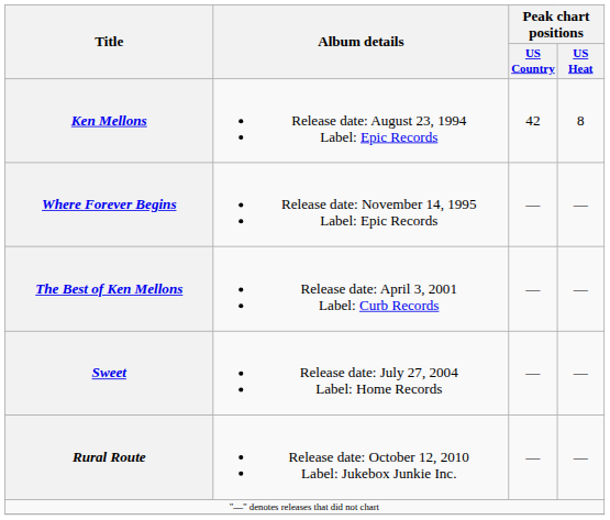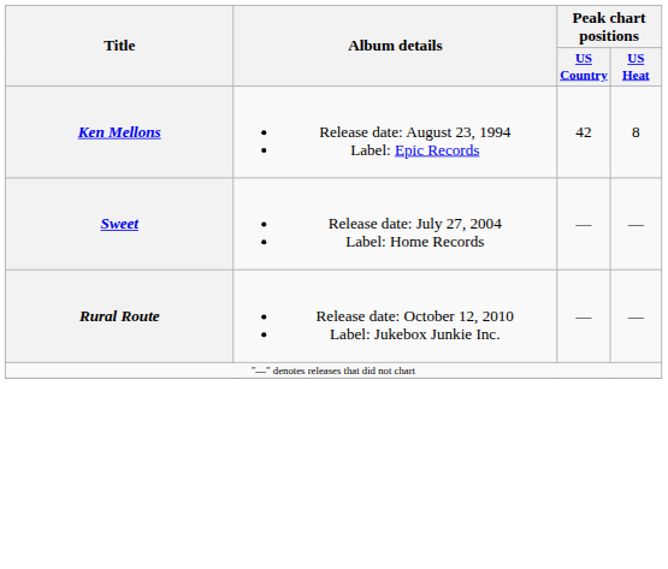 <table class="wikitable plainrowheaders" style="text-align:center;">
 <tr>
 <th rowspan="2" style="width:14em;">Title</th>
 <th rowspan="2" style="width:20em;">Album details</th>
 <th colspan="2">Peak chart<br>positions</th>
 </tr>
 <tr style="font-size:smaller;">
 <th width="45"><a href='#'>US Country</a><br></th>
 <th width="45"><a href='#'>US Heat</a></th>
 </tr>
 <tr>
 <th scope="row"><em><a href='#'>Ken Mellons</a></em></th>
 <td><br><ul><li>Release date: August 23, 1994</li><li>Label: <a href='#'>Epic Records</a></li></ul></td>
 <td>42</td>
 <td>8</td>
-</tr>
-<tr>
-<th scope="row"><em><a href='#'>Where Forever Begins</a></em></th>
-<td><br><ul><li>Release date: November 14, 1995</li><li>Label: Epic Records</li></ul></td>
-<td>—</td>
-<td>—</td>
-</tr>
-<tr>
-<th scope="row"><em><a href='#'>The Best of Ken Mellons</a></em></th>
-<td><br><ul><li>Release date: April 3, 2001</li><li>Label: <a href='#'>Curb Records</a></li></ul></td>
-<td>—</td>
-<td>—</td>
 </tr>
 <tr>
 <th scope="row"><em><a href='#'>Sweet</a></em></th>
 <td><br><ul><li>Release date: July 27, 2004</li><li>Label: Home Records</li></ul></td>
 <td>—</td>
 <td>—</td>
 </tr>
 <tr>
 <th scope="row"><em>Rural Route</em></th>
 <td><br><ul><li>Release date: October 12, 2010</li><li>Label: Jukebox Junkie Inc.</li></ul></td>
 <td>—</td>
 <td>—</td>
 </tr>
 <tr>
 <td colspan="4" style="font-size:8pt">"—" denotes releases that did not chart</td>
 </tr>
 <tr>
 </tr>
 </table>
